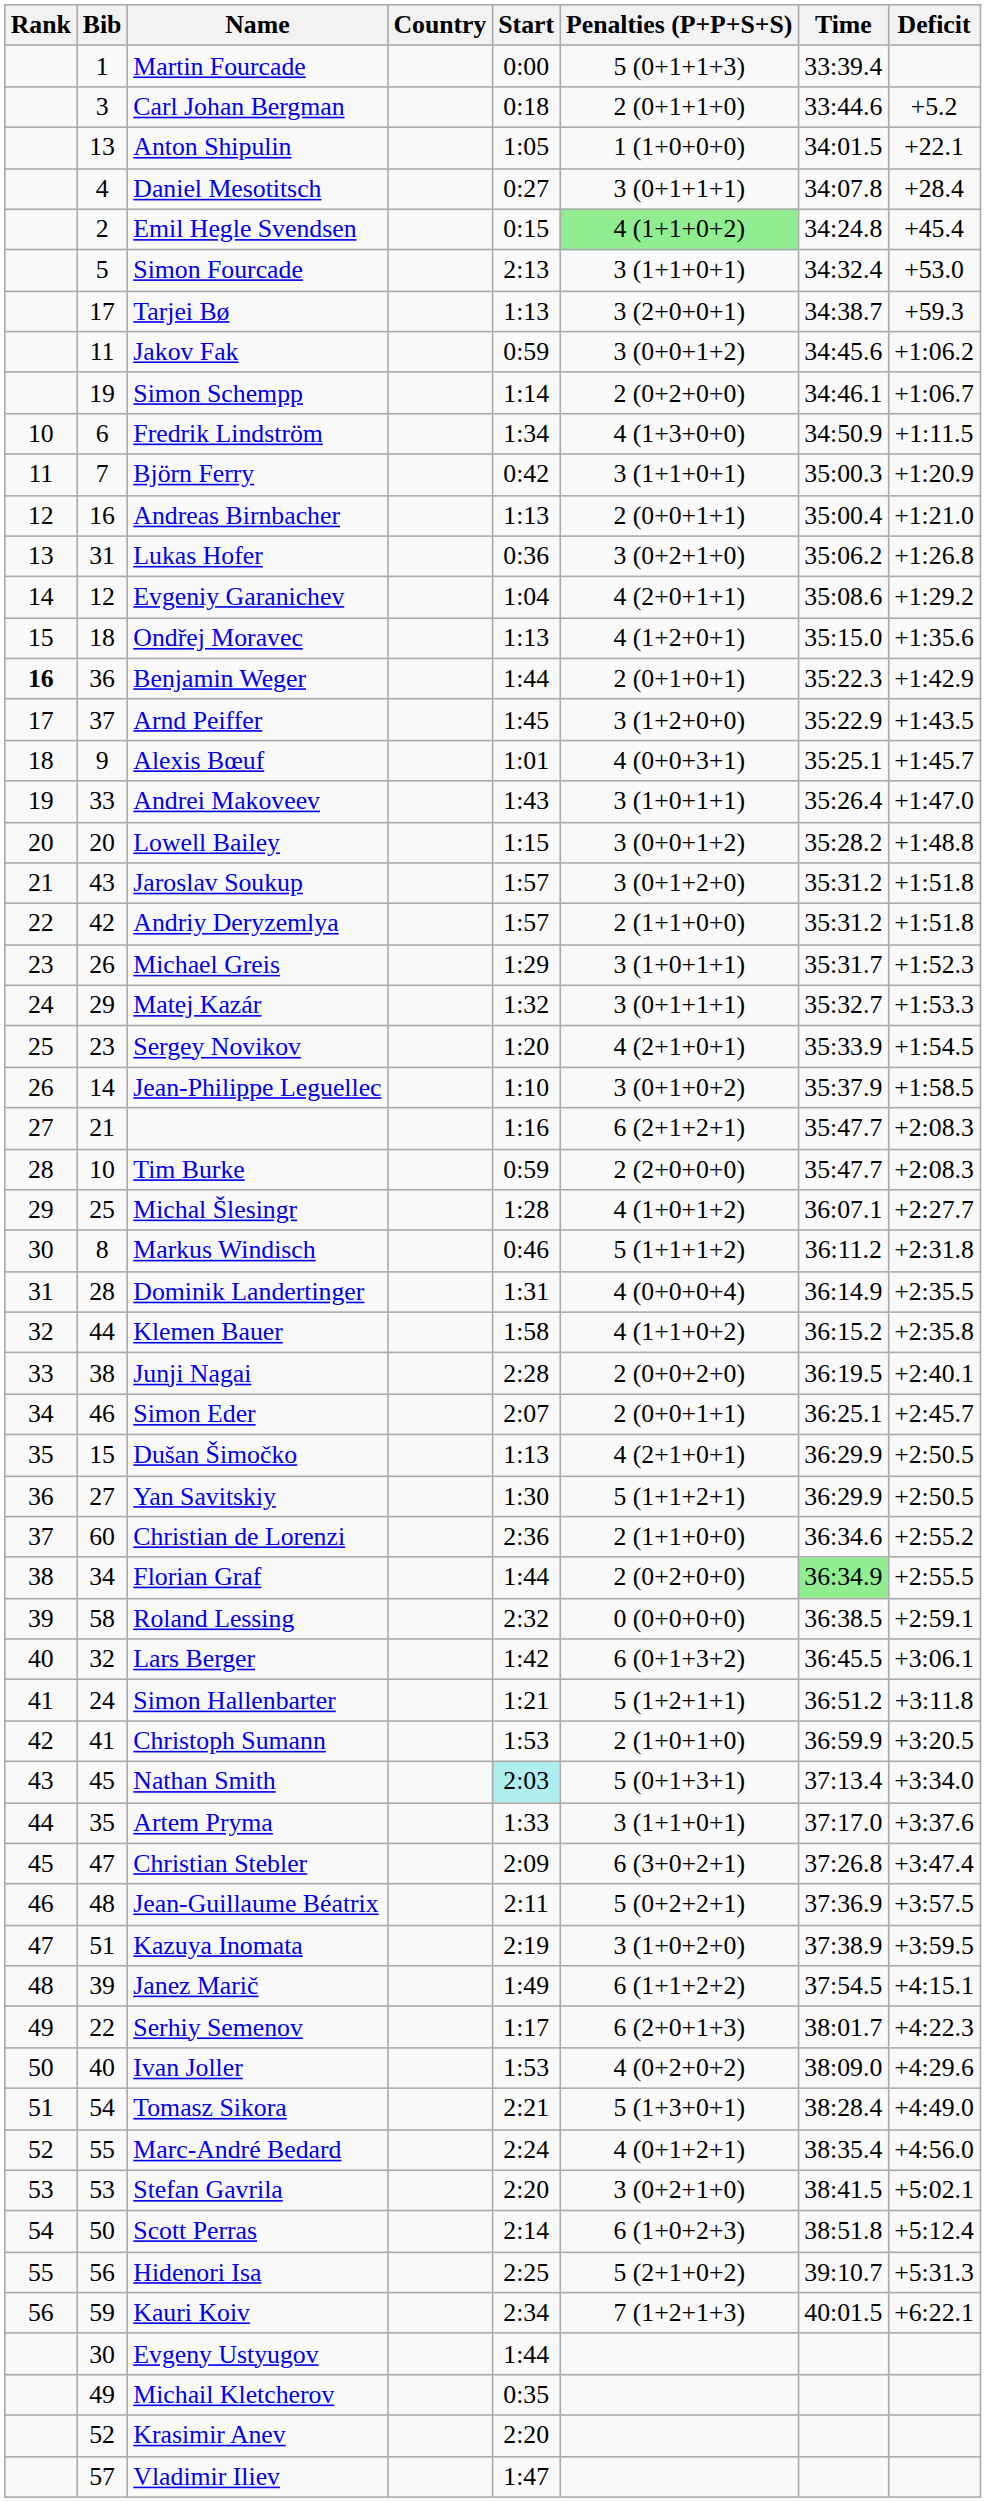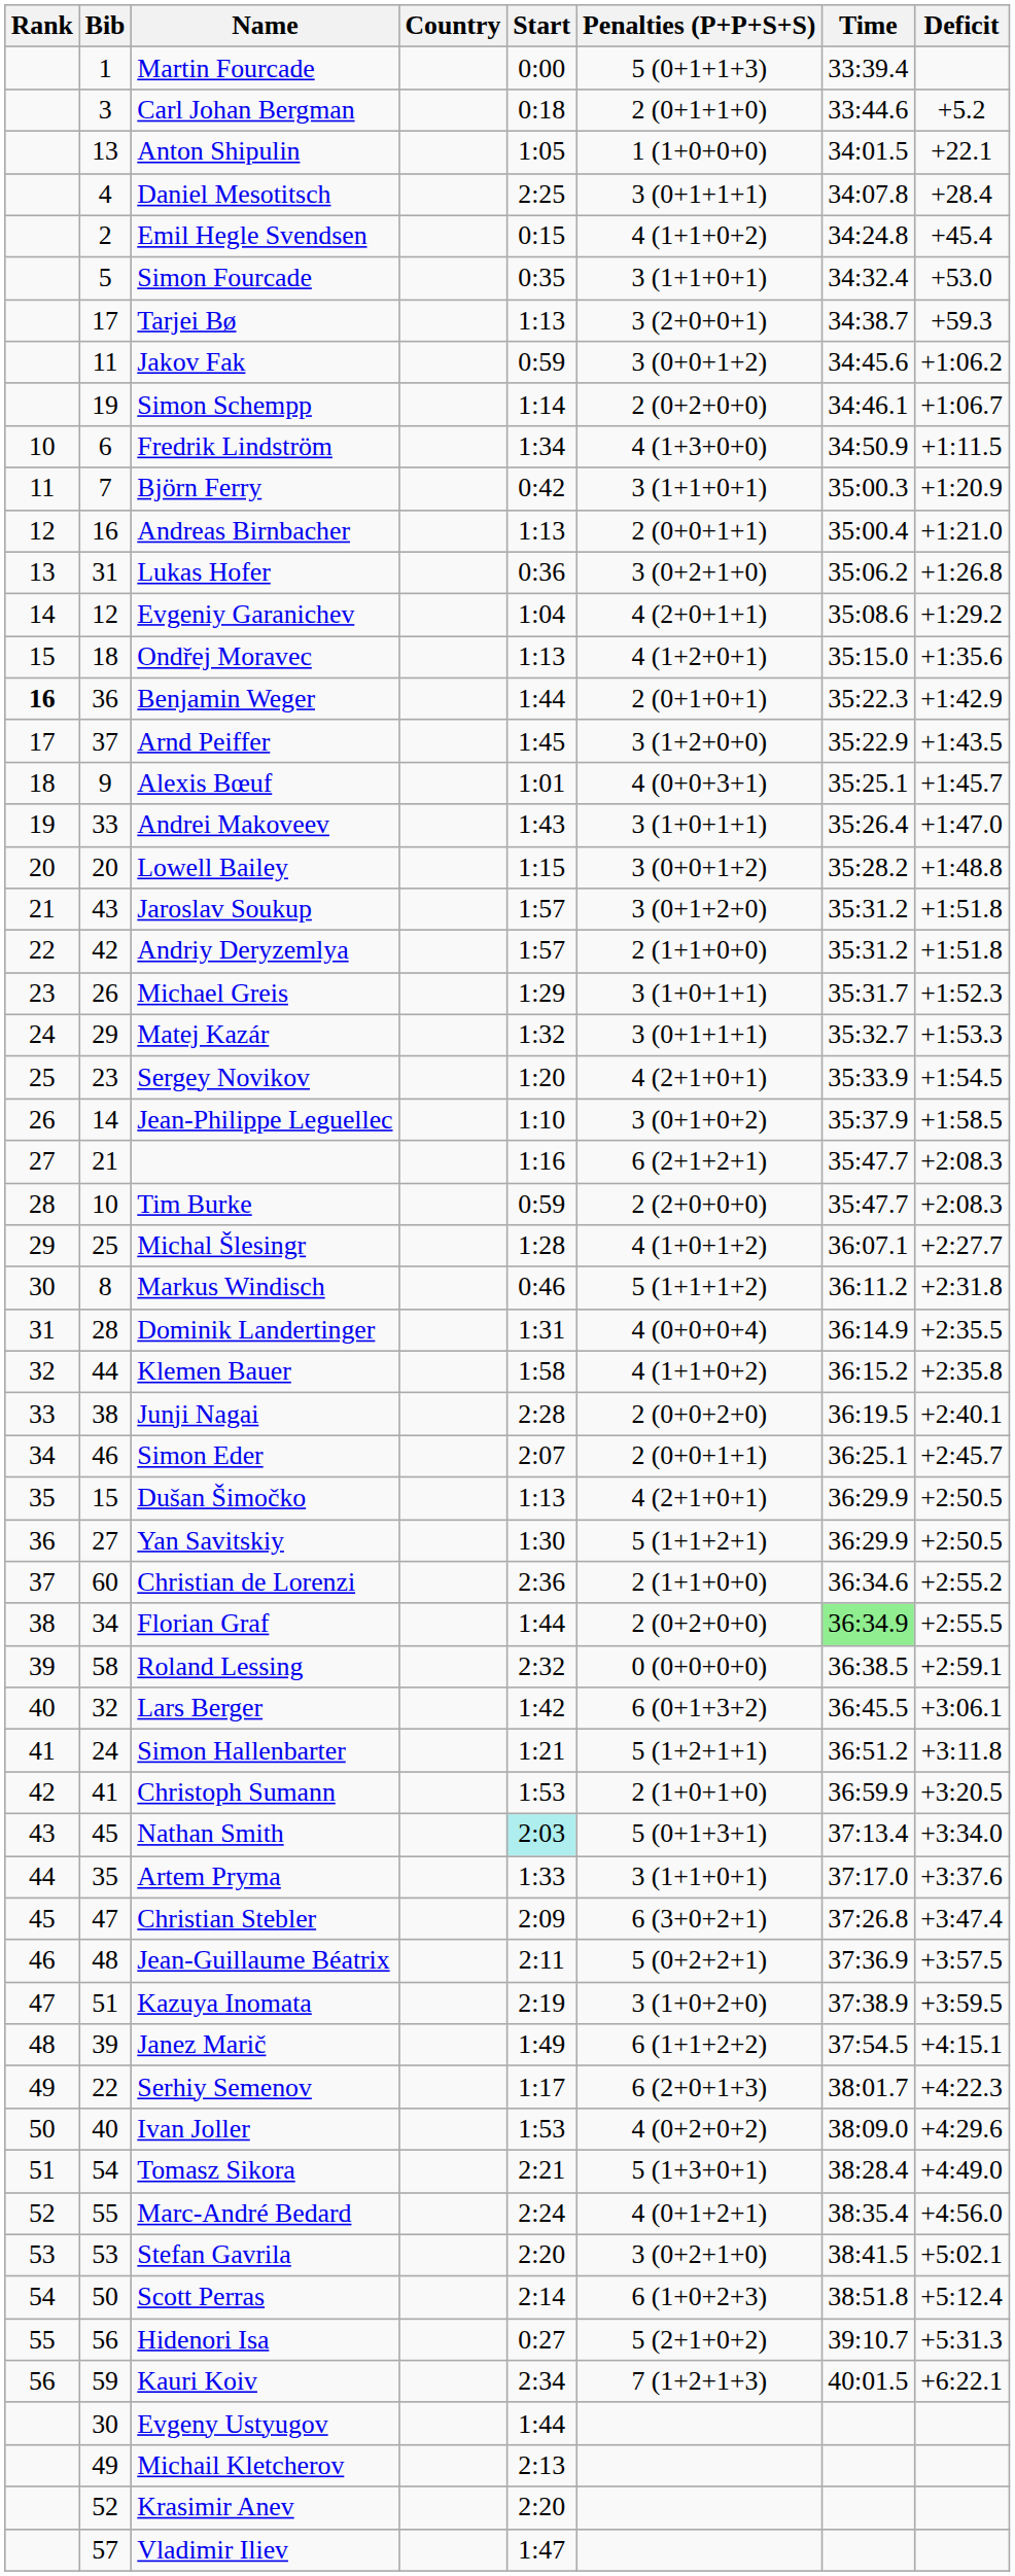 <table class="wikitable sortable" style="text-align:center">
 <tr>
 <th>Rank</th>
 <th>Bib</th>
 <th>Name</th>
 <th>Country</th>
 <th>Start</th>
 <th>Penalties (P+P+S+S)</th>
 <th>Time</th>
 <th>Deficit</th>
 </tr>
 <tr>
 <td></td>
 <td>1</td>
 <td align=left><a href='#'>Martin Fourcade</a></td>
 <td align=left></td>
 <td>0:00</td>
 <td>5 (0+1+1+3)</td>
 <td>33:39.4</td>
 <td></td>
 </tr>
 <tr>
 <td></td>
 <td>3</td>
 <td align=left><a href='#'>Carl Johan Bergman</a></td>
 <td align=left></td>
 <td>0:18</td>
 <td>2 (0+1+1+0)</td>
 <td>33:44.6</td>
 <td>+5.2</td>
 </tr>
 <tr>
 <td></td>
 <td>13</td>
 <td align=left><a href='#'>Anton Shipulin</a></td>
 <td align=left></td>
 <td>1:05</td>
 <td>1 (1+0+0+0)</td>
 <td>34:01.5</td>
 <td>+22.1</td>
 </tr>
 <tr>
 <td></td>
 <td>4</td>
 <td align=left><a href='#'>Daniel Mesotitsch</a></td>
 <td align=left></td>
-<td>0:27</td>
+<td>2:25</td>
 <td>3 (0+1+1+1)</td>
 <td>34:07.8</td>
 <td>+28.4</td>
 </tr>
 <tr>
 <td></td>
 <td>2</td>
 <td align=left><a href='#'>Emil Hegle Svendsen</a></td>
 <td align=left></td>
 <td>0:15</td>
-<td style="background: lightgreen;">4 (1+1+0+2)</td>
+<td>4 (1+1+0+2)</td>
 <td>34:24.8</td>
 <td>+45.4</td>
 </tr>
 <tr>
 <td></td>
 <td>5</td>
 <td align=left><a href='#'>Simon Fourcade</a></td>
 <td align=left></td>
-<td>2:13</td>
+<td>0:35</td>
 <td>3 (1+1+0+1)</td>
 <td>34:32.4</td>
 <td>+53.0</td>
 </tr>
 <tr>
 <td></td>
 <td>17</td>
 <td align=left><a href='#'>Tarjei Bø</a></td>
 <td align=left></td>
 <td>1:13</td>
 <td>3 (2+0+0+1)</td>
 <td>34:38.7</td>
 <td>+59.3</td>
 </tr>
 <tr>
 <td></td>
 <td>11</td>
 <td align=left><a href='#'>Jakov Fak</a></td>
 <td align=left></td>
 <td>0:59</td>
 <td>3 (0+0+1+2)</td>
 <td>34:45.6</td>
 <td>+1:06.2</td>
 </tr>
 <tr>
 <td></td>
 <td>19</td>
 <td align=left><a href='#'>Simon Schempp</a></td>
 <td align=left></td>
 <td>1:14</td>
 <td>2 (0+2+0+0)</td>
 <td>34:46.1</td>
 <td>+1:06.7</td>
 </tr>
 <tr>
 <td>10</td>
 <td>6</td>
 <td align=left><a href='#'>Fredrik Lindström</a></td>
 <td align=left></td>
 <td>1:34</td>
 <td>4 (1+3+0+0)</td>
 <td>34:50.9</td>
 <td>+1:11.5</td>
 </tr>
 <tr>
 <td>11</td>
 <td>7</td>
 <td align=left><a href='#'>Björn Ferry</a></td>
 <td align=left></td>
 <td>0:42</td>
 <td>3 (1+1+0+1)</td>
 <td>35:00.3</td>
 <td>+1:20.9</td>
 </tr>
 <tr>
 <td>12</td>
 <td>16</td>
 <td align=left><a href='#'>Andreas Birnbacher</a></td>
 <td align=left></td>
 <td>1:13</td>
 <td>2 (0+0+1+1)</td>
 <td>35:00.4</td>
 <td>+1:21.0</td>
 </tr>
 <tr>
 <td>13</td>
 <td>31</td>
 <td align=left><a href='#'>Lukas Hofer</a></td>
 <td align=left></td>
 <td>0:36</td>
 <td>3 (0+2+1+0)</td>
 <td>35:06.2</td>
 <td>+1:26.8</td>
 </tr>
 <tr>
 <td>14</td>
 <td>12</td>
 <td align=left><a href='#'>Evgeniy Garanichev</a></td>
 <td align=left></td>
 <td>1:04</td>
 <td>4 (2+0+1+1)</td>
 <td>35:08.6</td>
 <td>+1:29.2</td>
 </tr>
 <tr>
 <td>15</td>
 <td>18</td>
 <td align=left><a href='#'>Ondřej Moravec</a></td>
 <td align=left></td>
 <td>1:13</td>
 <td>4 (1+2+0+1)</td>
 <td>35:15.0</td>
 <td>+1:35.6</td>
 </tr>
 <tr>
 <td><strong>16</strong></td>
 <td>36</td>
 <td align=left><a href='#'>Benjamin Weger</a></td>
 <td align=left></td>
 <td>1:44</td>
 <td>2 (0+1+0+1)</td>
 <td>35:22.3</td>
 <td>+1:42.9</td>
 </tr>
 <tr>
 <td>17</td>
 <td>37</td>
 <td align=left><a href='#'>Arnd Peiffer</a></td>
 <td align=left></td>
 <td>1:45</td>
 <td>3 (1+2+0+0)</td>
 <td>35:22.9</td>
 <td>+1:43.5</td>
 </tr>
 <tr>
 <td>18</td>
 <td>9</td>
 <td align=left><a href='#'>Alexis Bœuf</a></td>
 <td align=left></td>
 <td>1:01</td>
 <td>4 (0+0+3+1)</td>
 <td>35:25.1</td>
 <td>+1:45.7</td>
 </tr>
 <tr>
 <td>19</td>
 <td>33</td>
 <td align=left><a href='#'>Andrei Makoveev</a></td>
 <td align=left></td>
 <td>1:43</td>
 <td>3 (1+0+1+1)</td>
 <td>35:26.4</td>
 <td>+1:47.0</td>
 </tr>
 <tr>
 <td>20</td>
 <td>20</td>
 <td align=left><a href='#'>Lowell Bailey</a></td>
 <td align=left></td>
 <td>1:15</td>
 <td>3 (0+0+1+2)</td>
 <td>35:28.2</td>
 <td>+1:48.8</td>
 </tr>
 <tr>
 <td>21</td>
 <td>43</td>
 <td align=left><a href='#'>Jaroslav Soukup</a></td>
 <td align=left></td>
 <td>1:57</td>
 <td>3 (0+1+2+0)</td>
 <td>35:31.2</td>
 <td>+1:51.8</td>
 </tr>
 <tr>
 <td>22</td>
 <td>42</td>
 <td align=left><a href='#'>Andriy Deryzemlya</a></td>
 <td align=left></td>
 <td>1:57</td>
 <td>2 (1+1+0+0)</td>
 <td>35:31.2</td>
 <td>+1:51.8</td>
 </tr>
 <tr>
 <td>23</td>
 <td>26</td>
 <td align=left><a href='#'>Michael Greis</a></td>
 <td align=left></td>
 <td>1:29</td>
 <td>3 (1+0+1+1)</td>
 <td>35:31.7</td>
 <td>+1:52.3</td>
 </tr>
 <tr>
 <td>24</td>
 <td>29</td>
 <td align=left><a href='#'>Matej Kazár</a></td>
 <td align=left></td>
 <td>1:32</td>
 <td>3 (0+1+1+1)</td>
 <td>35:32.7</td>
 <td>+1:53.3</td>
 </tr>
 <tr>
 <td>25</td>
 <td>23</td>
 <td align=left><a href='#'>Sergey Novikov</a></td>
 <td align=left></td>
 <td>1:20</td>
 <td>4 (2+1+0+1)</td>
 <td>35:33.9</td>
 <td>+1:54.5</td>
 </tr>
 <tr>
 <td>26</td>
 <td>14</td>
 <td align=left><a href='#'>Jean-Philippe Leguellec</a></td>
 <td align=left></td>
 <td>1:10</td>
 <td>3 (0+1+0+2)</td>
 <td>35:37.9</td>
 <td>+1:58.5</td>
 </tr>
 <tr>
 <td>27</td>
 <td>21</td>
 <td align=left></td>
 <td align=left></td>
 <td>1:16</td>
 <td>6 (2+1+2+1)</td>
 <td>35:47.7</td>
 <td>+2:08.3</td>
 </tr>
 <tr>
 <td>28</td>
 <td>10</td>
 <td align=left><a href='#'>Tim Burke</a></td>
 <td align=left></td>
 <td>0:59</td>
 <td>2 (2+0+0+0)</td>
 <td>35:47.7</td>
 <td>+2:08.3</td>
 </tr>
 <tr>
 <td>29</td>
 <td>25</td>
 <td align=left><a href='#'>Michal Šlesingr</a></td>
 <td align=left></td>
 <td>1:28</td>
 <td>4 (1+0+1+2)</td>
 <td>36:07.1</td>
 <td>+2:27.7</td>
 </tr>
 <tr>
 <td>30</td>
 <td>8</td>
 <td align=left><a href='#'>Markus Windisch</a></td>
 <td align=left></td>
 <td>0:46</td>
 <td>5 (1+1+1+2)</td>
 <td>36:11.2</td>
 <td>+2:31.8</td>
 </tr>
 <tr>
 <td>31</td>
 <td>28</td>
 <td align=left><a href='#'>Dominik Landertinger</a></td>
 <td align=left></td>
 <td>1:31</td>
 <td>4 (0+0+0+4)</td>
 <td>36:14.9</td>
 <td>+2:35.5</td>
 </tr>
 <tr>
 <td>32</td>
 <td>44</td>
 <td align=left><a href='#'>Klemen Bauer</a></td>
 <td align=left></td>
 <td>1:58</td>
 <td>4 (1+1+0+2)</td>
 <td>36:15.2</td>
 <td>+2:35.8</td>
 </tr>
 <tr>
 <td>33</td>
 <td>38</td>
 <td align=left><a href='#'>Junji Nagai</a></td>
 <td align=left></td>
 <td>2:28</td>
 <td>2 (0+0+2+0)</td>
 <td>36:19.5</td>
 <td>+2:40.1</td>
 </tr>
 <tr>
 <td>34</td>
 <td>46</td>
 <td align=left><a href='#'>Simon Eder</a></td>
 <td align=left></td>
 <td>2:07</td>
 <td>2 (0+0+1+1)</td>
 <td>36:25.1</td>
 <td>+2:45.7</td>
 </tr>
 <tr>
 <td>35</td>
 <td>15</td>
 <td align=left><a href='#'>Dušan Šimočko</a></td>
 <td align=left></td>
 <td>1:13</td>
 <td>4 (2+1+0+1)</td>
 <td>36:29.9</td>
 <td>+2:50.5</td>
 </tr>
 <tr>
 <td>36</td>
 <td>27</td>
 <td align=left><a href='#'>Yan Savitskiy</a></td>
 <td align=left></td>
 <td>1:30</td>
 <td>5 (1+1+2+1)</td>
 <td>36:29.9</td>
 <td>+2:50.5</td>
 </tr>
 <tr>
 <td>37</td>
 <td>60</td>
 <td align=left><a href='#'>Christian de Lorenzi</a></td>
 <td align=left></td>
 <td>2:36</td>
 <td>2 (1+1+0+0)</td>
 <td>36:34.6</td>
 <td>+2:55.2</td>
 </tr>
 <tr>
 <td>38</td>
 <td>34</td>
 <td align=left><a href='#'>Florian Graf</a></td>
 <td align=left></td>
 <td>1:44</td>
 <td>2 (0+2+0+0)</td>
 <td style="background: lightgreen;">36:34.9</td>
 <td>+2:55.5</td>
 </tr>
 <tr>
 <td>39</td>
 <td>58</td>
 <td align=left><a href='#'>Roland Lessing</a></td>
 <td align=left></td>
 <td>2:32</td>
 <td>0 (0+0+0+0)</td>
 <td>36:38.5</td>
 <td>+2:59.1</td>
 </tr>
 <tr>
 <td>40</td>
 <td>32</td>
 <td align=left><a href='#'>Lars Berger</a></td>
 <td align=left></td>
 <td>1:42</td>
 <td>6 (0+1+3+2)</td>
 <td>36:45.5</td>
 <td>+3:06.1</td>
 </tr>
 <tr>
 <td>41</td>
 <td>24</td>
 <td align=left><a href='#'>Simon Hallenbarter</a></td>
 <td align=left></td>
 <td>1:21</td>
 <td>5 (1+2+1+1)</td>
 <td>36:51.2</td>
 <td>+3:11.8</td>
 </tr>
 <tr>
 <td>42</td>
 <td>41</td>
 <td align=left><a href='#'>Christoph Sumann</a></td>
 <td align=left></td>
 <td>1:53</td>
 <td>2 (1+0+1+0)</td>
 <td>36:59.9</td>
 <td>+3:20.5</td>
 </tr>
 <tr>
 <td>43</td>
 <td>45</td>
 <td align=left><a href='#'>Nathan Smith</a></td>
 <td align=left></td>
 <td style="background: paleturquoise;">2:03</td>
 <td>5 (0+1+3+1)</td>
 <td>37:13.4</td>
 <td>+3:34.0</td>
 </tr>
 <tr>
 <td>44</td>
 <td>35</td>
 <td align=left><a href='#'>Artem Pryma</a></td>
 <td align=left></td>
 <td>1:33</td>
 <td>3 (1+1+0+1)</td>
 <td>37:17.0</td>
 <td>+3:37.6</td>
 </tr>
 <tr>
 <td>45</td>
 <td>47</td>
 <td align=left><a href='#'>Christian Stebler</a></td>
 <td align=left></td>
 <td>2:09</td>
 <td>6 (3+0+2+1)</td>
 <td>37:26.8</td>
 <td>+3:47.4</td>
 </tr>
 <tr>
 <td>46</td>
 <td>48</td>
 <td align=left><a href='#'>Jean-Guillaume Béatrix</a></td>
 <td align=left></td>
 <td>2:11</td>
 <td>5 (0+2+2+1)</td>
 <td>37:36.9</td>
 <td>+3:57.5</td>
 </tr>
 <tr>
 <td>47</td>
 <td>51</td>
 <td align=left><a href='#'>Kazuya Inomata</a></td>
 <td align=left></td>
 <td>2:19</td>
 <td>3 (1+0+2+0)</td>
 <td>37:38.9</td>
 <td>+3:59.5</td>
 </tr>
 <tr>
 <td>48</td>
 <td>39</td>
 <td align=left><a href='#'>Janez Marič</a></td>
 <td align=left></td>
 <td>1:49</td>
 <td>6 (1+1+2+2)</td>
 <td>37:54.5</td>
 <td>+4:15.1</td>
 </tr>
 <tr>
 <td>49</td>
 <td>22</td>
 <td align=left><a href='#'>Serhiy Semenov</a></td>
 <td align=left></td>
 <td>1:17</td>
 <td>6 (2+0+1+3)</td>
 <td>38:01.7</td>
 <td>+4:22.3</td>
 </tr>
 <tr>
 <td>50</td>
 <td>40</td>
 <td align=left><a href='#'>Ivan Joller</a></td>
 <td align=left></td>
 <td>1:53</td>
 <td>4 (0+2+0+2)</td>
 <td>38:09.0</td>
 <td>+4:29.6</td>
 </tr>
 <tr>
 <td>51</td>
 <td>54</td>
 <td align=left><a href='#'>Tomasz Sikora</a></td>
 <td align=left></td>
 <td>2:21</td>
 <td>5 (1+3+0+1)</td>
 <td>38:28.4</td>
 <td>+4:49.0</td>
 </tr>
 <tr>
 <td>52</td>
 <td>55</td>
 <td align=left><a href='#'>Marc-André Bedard</a></td>
 <td align=left></td>
 <td>2:24</td>
 <td>4 (0+1+2+1)</td>
 <td>38:35.4</td>
 <td>+4:56.0</td>
 </tr>
 <tr>
 <td>53</td>
 <td>53</td>
 <td align=left><a href='#'>Stefan Gavrila</a></td>
 <td align=left></td>
 <td>2:20</td>
 <td>3 (0+2+1+0)</td>
 <td>38:41.5</td>
 <td>+5:02.1</td>
 </tr>
 <tr>
 <td>54</td>
 <td>50</td>
 <td align=left><a href='#'>Scott Perras</a></td>
 <td align=left></td>
 <td>2:14</td>
 <td>6 (1+0+2+3)</td>
 <td>38:51.8</td>
 <td>+5:12.4</td>
 </tr>
 <tr>
 <td>55</td>
 <td>56</td>
 <td align=left><a href='#'>Hidenori Isa</a></td>
 <td align=left></td>
-<td>2:25</td>
+<td>0:27</td>
 <td>5 (2+1+0+2)</td>
 <td>39:10.7</td>
 <td>+5:31.3</td>
 </tr>
 <tr>
 <td>56</td>
 <td>59</td>
 <td align=left><a href='#'>Kauri Koiv</a></td>
 <td align=left></td>
 <td>2:34</td>
 <td>7 (1+2+1+3)</td>
 <td>40:01.5</td>
 <td>+6:22.1</td>
 </tr>
 <tr>
 <td></td>
 <td>30</td>
 <td align=left><a href='#'>Evgeny Ustyugov</a></td>
 <td align=left></td>
 <td>1:44</td>
 <td></td>
 <td></td>
 <td></td>
 </tr>
 <tr>
 <td></td>
 <td>49</td>
 <td align=left><a href='#'>Michail Kletcherov</a></td>
 <td align=left></td>
-<td>0:35</td>
+<td>2:13</td>
 <td></td>
 <td></td>
 <td></td>
 </tr>
 <tr>
 <td></td>
 <td>52</td>
 <td align=left><a href='#'>Krasimir Anev</a></td>
 <td align=left></td>
 <td>2:20</td>
 <td></td>
 <td></td>
 <td></td>
 </tr>
 <tr>
 <td></td>
 <td>57</td>
 <td align=left><a href='#'>Vladimir Iliev</a></td>
 <td align=left></td>
 <td>1:47</td>
 <td></td>
 <td></td>
 <td></td>
 </tr>
 </table>
